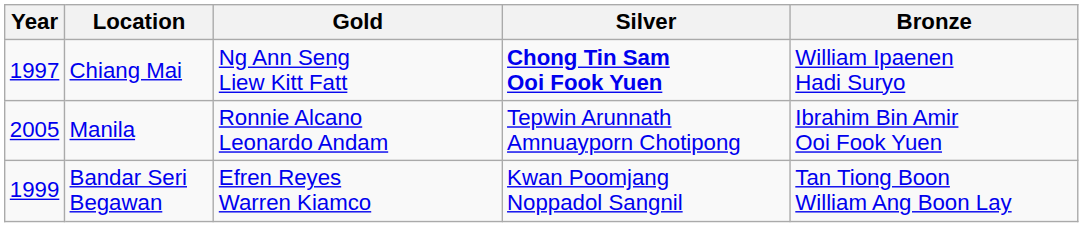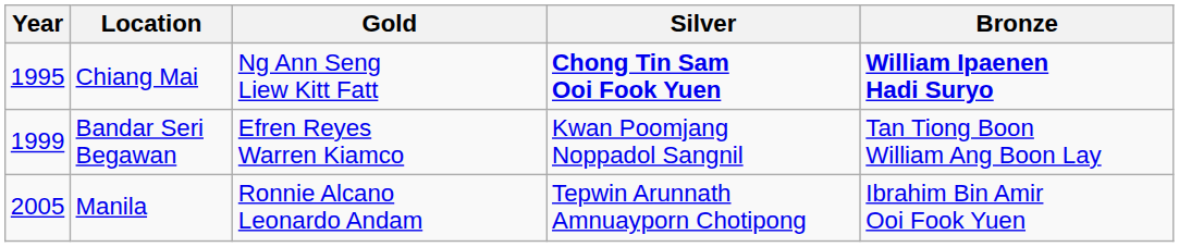 <table class="wikitable">
 <tr>
 <th>Year</th>
 <th width="100">Location</th>
 <th width="200">Gold</th>
 <th width="200">Silver</th>
 <th width="200">Bronze</th>
 </tr>
 <tr>
-<td><a href='#'>1997</a></td>
+<td><a href='#'>1995</a></td>
 <td> <a href='#'>Chiang Mai</a></td>
 <td> <a href='#'>Ng Ann Seng</a><br> <a href='#'>Liew Kitt Fatt</a></td>
 <td><strong> <a href='#'>Chong Tin Sam</a><br> <a href='#'>Ooi Fook Yuen</a></strong></td>
-<td> <a href='#'>William Ipaenen</a><br> <a href='#'>Hadi Suryo</a></td>
+<td><strong> <a href='#'>William Ipaenen</a><br> <a href='#'>Hadi Suryo</a></strong></td>
+</tr>
+<tr>
+<td><a href='#'>1999</a></td>
+<td> <a href='#'>Bandar Seri Begawan</a></td>
+<td> <a href='#'>Efren Reyes</a><br> <a href='#'>Warren Kiamco</a></td>
+<td> <a href='#'>Kwan Poomjang</a><br> <a href='#'>Noppadol Sangnil</a></td>
+<td> <a href='#'>Tan Tiong Boon</a><br> <a href='#'>William Ang Boon Lay</a></td>
 </tr>
 <tr>
 <td><a href='#'>2005</a></td>
 <td> <a href='#'>Manila</a></td>
 <td> <a href='#'>Ronnie Alcano</a><br> <a href='#'>Leonardo Andam</a></td>
 <td> <a href='#'>Tepwin Arunnath</a><br> <a href='#'>Amnuayporn Chotipong</a></td>
 <td> <a href='#'>Ibrahim Bin Amir</a><br> <a href='#'>Ooi Fook Yuen</a></td>
 </tr>
-<tr>
-<td><a href='#'>1999</a></td>
-<td> <a href='#'>Bandar Seri Begawan</a></td>
-<td> <a href='#'>Efren Reyes</a><br> <a href='#'>Warren Kiamco</a></td>
-<td> <a href='#'>Kwan Poomjang</a><br> <a href='#'>Noppadol Sangnil</a></td>
-<td> <a href='#'>Tan Tiong Boon</a><br> <a href='#'>William Ang Boon Lay</a></td>
-</tr>
 </table>
